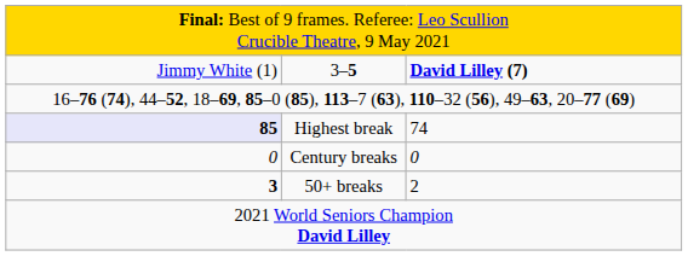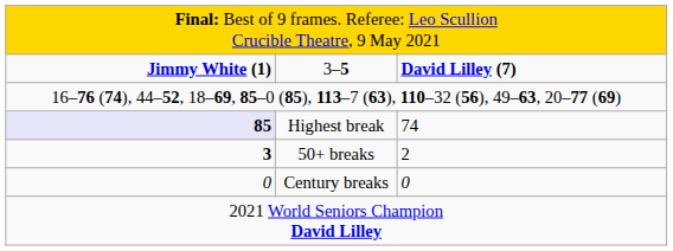 <table class="wikitable" style="font-size: 95%; margin: 1em auto 1em auto;">
 <tr>
 <td colspan="3" align="center" bgcolor="#ffd700"><strong>Final:</strong> Best of 9 frames. Referee: <a href='#'>Leo Scullion</a><br><a href='#'>Crucible Theatre</a>, 9 May 2021</td>
 </tr>
 <tr>
-<td width="230" align="right"><a href='#'>Jimmy White</a> (1)<br></td>
+<td width="230" align="right"><strong><a href='#'>Jimmy White</a> (1)<br></strong></td>
 <td width="100" align="center">3–<strong>5</strong></td>
 <td width="230" align="left"><strong><a href='#'>David Lilley</a> (7)</strong><br></td>
 </tr>
 <tr>
 <td colspan="3" align="center" style="font-size: 100%">16–<strong>76</strong> (<strong>74</strong>), 44–<strong>52</strong>, 18–<strong>69</strong>, <strong>85</strong>–0 (<strong>85</strong>), <strong>113</strong>–7 (<strong>63</strong>), <strong>110</strong>–32 (<strong>56</strong>), 49–<strong>63</strong>, 20–<strong>77</strong> (<strong>69</strong>)</td>
 </tr>
 <tr>
 <td align="right" style="background: lavender;"><strong>85</strong></td>
 <td align="center">Highest break</td>
 <td>74</td>
 </tr>
 <tr>
+<td align="right"><strong>3</strong></td>
+<td align="center">50+ breaks</td>
+<td>2</td>
+</tr>
+<tr>
 <td align="right"><em>0</em></td>
 <td align="center">Century breaks</td>
 <td><em>0</em></td>
 </tr>
 <tr>
-<td align="right"><strong>3</strong></td>
-<td align="center">50+ breaks</td>
-<td>2</td>
-</tr>
-<tr>
 <td colspan="3" align="center">2021 <a href='#'>World Seniors Champion</a> <br> <a href='#'><strong>David Lilley</strong></a></td>
 </tr>
 </table>
